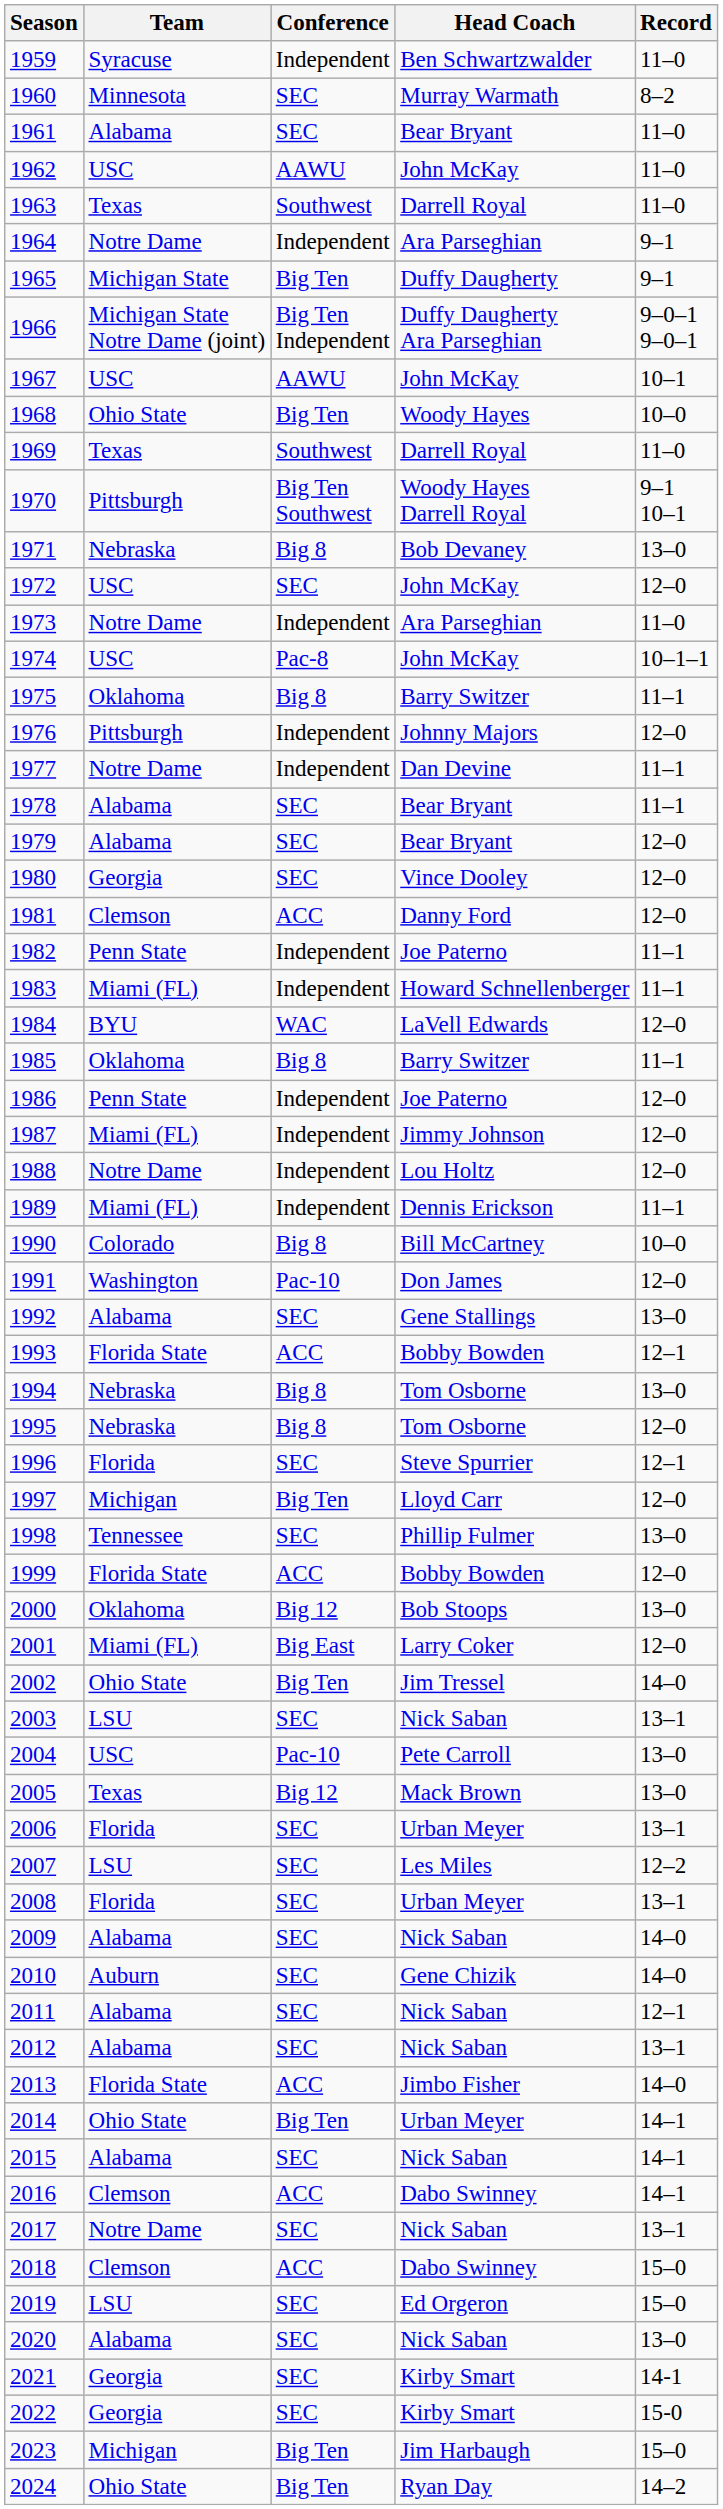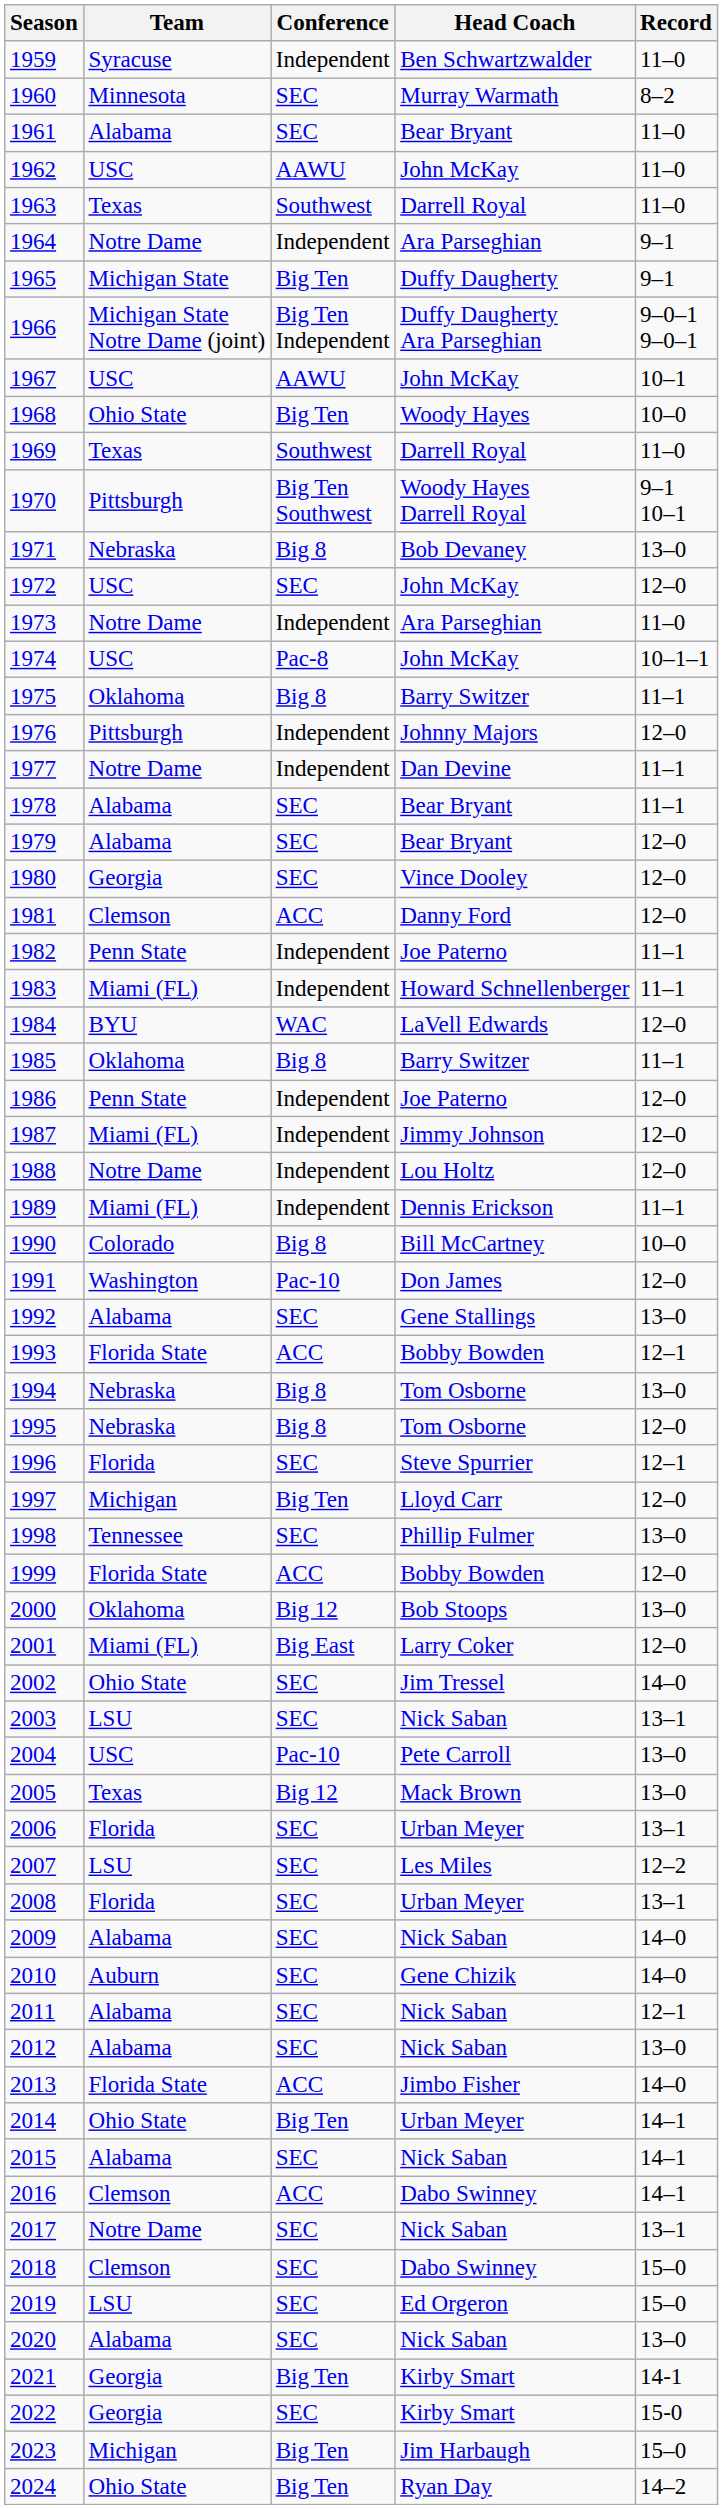 <table class="wikitable sortable">
 <tr>
 <th>Season</th>
 <th>Team</th>
 <th>Conference</th>
 <th>Head Coach</th>
 <th>Record</th>
 </tr>
 <tr>
 <td><a href='#'>1959</a></td>
 <td><a href='#'>Syracuse</a></td>
 <td>Independent</td>
 <td><a href='#'>Ben Schwartzwalder</a></td>
 <td>11–0</td>
 </tr>
 <tr>
 <td><a href='#'>1960</a></td>
 <td><a href='#'>Minnesota</a></td>
 <td><a href='#'>SEC</a></td>
 <td><a href='#'>Murray Warmath</a></td>
 <td>8–2</td>
 </tr>
 <tr>
 <td><a href='#'>1961</a></td>
 <td><a href='#'>Alabama</a></td>
 <td><a href='#'>SEC</a></td>
 <td><a href='#'>Bear Bryant</a></td>
 <td>11–0</td>
 </tr>
 <tr>
 <td><a href='#'>1962</a></td>
 <td><a href='#'>USC</a></td>
 <td><a href='#'>AAWU</a></td>
 <td><a href='#'>John McKay</a></td>
 <td>11–0</td>
 </tr>
 <tr>
 <td><a href='#'>1963</a></td>
 <td><a href='#'>Texas</a></td>
 <td><a href='#'>Southwest</a></td>
 <td><a href='#'>Darrell Royal</a></td>
 <td>11–0</td>
 </tr>
 <tr>
 <td><a href='#'>1964</a></td>
 <td><a href='#'>Notre Dame</a></td>
 <td>Independent</td>
 <td><a href='#'>Ara Parseghian</a></td>
 <td>9–1</td>
 </tr>
 <tr>
 <td><a href='#'>1965</a></td>
 <td><a href='#'>Michigan State</a></td>
 <td><a href='#'>Big Ten</a></td>
 <td><a href='#'>Duffy Daugherty</a></td>
 <td>9–1</td>
 </tr>
 <tr>
 <td><a href='#'>1966</a></td>
 <td><a href='#'>Michigan State</a><br><a href='#'>Notre Dame</a> (joint)</td>
 <td><a href='#'>Big Ten</a><br>Independent</td>
 <td><a href='#'>Duffy Daugherty</a><br><a href='#'>Ara Parseghian</a></td>
 <td>9–0–1<br>9–0–1</td>
 </tr>
 <tr>
 <td><a href='#'>1967</a></td>
 <td><a href='#'>USC</a></td>
 <td><a href='#'>AAWU</a></td>
 <td><a href='#'>John McKay</a></td>
 <td>10–1</td>
 </tr>
 <tr>
 <td><a href='#'>1968</a></td>
 <td><a href='#'>Ohio State</a></td>
 <td><a href='#'>Big Ten</a></td>
 <td><a href='#'>Woody Hayes</a></td>
 <td>10–0</td>
 </tr>
 <tr>
 <td><a href='#'>1969</a></td>
 <td><a href='#'>Texas</a></td>
 <td><a href='#'>Southwest</a></td>
 <td><a href='#'>Darrell Royal</a></td>
 <td>11–0</td>
 </tr>
 <tr>
 <td><a href='#'>1970</a></td>
 <td><a href='#'>Pittsburgh</a></td>
 <td><a href='#'>Big Ten</a><br><a href='#'>Southwest</a></td>
 <td><a href='#'>Woody Hayes</a><br><a href='#'>Darrell Royal</a></td>
 <td>9–1<br>10–1</td>
 </tr>
 <tr>
 <td><a href='#'>1971</a></td>
 <td><a href='#'>Nebraska</a></td>
 <td><a href='#'>Big 8</a></td>
 <td><a href='#'>Bob Devaney</a></td>
 <td>13–0</td>
 </tr>
 <tr>
 <td><a href='#'>1972</a></td>
 <td><a href='#'>USC</a></td>
 <td><a href='#'>SEC</a></td>
 <td><a href='#'>John McKay</a></td>
 <td>12–0</td>
 </tr>
 <tr>
 <td><a href='#'>1973</a></td>
 <td><a href='#'>Notre Dame</a></td>
 <td>Independent</td>
 <td><a href='#'>Ara Parseghian</a></td>
 <td>11–0</td>
 </tr>
 <tr>
 <td><a href='#'>1974</a></td>
 <td><a href='#'>USC</a></td>
 <td><a href='#'>Pac-8</a></td>
 <td><a href='#'>John McKay</a></td>
 <td>10–1–1</td>
 </tr>
 <tr>
 <td><a href='#'>1975</a></td>
 <td><a href='#'>Oklahoma</a></td>
 <td><a href='#'>Big 8</a></td>
 <td><a href='#'>Barry Switzer</a></td>
 <td>11–1</td>
 </tr>
 <tr>
 <td><a href='#'>1976</a></td>
 <td><a href='#'>Pittsburgh</a></td>
 <td>Independent</td>
 <td><a href='#'>Johnny Majors</a></td>
 <td>12–0</td>
 </tr>
 <tr>
 <td><a href='#'>1977</a></td>
 <td><a href='#'>Notre Dame</a></td>
 <td>Independent</td>
 <td><a href='#'>Dan Devine</a></td>
 <td>11–1</td>
 </tr>
 <tr>
 <td><a href='#'>1978</a></td>
 <td><a href='#'>Alabama</a></td>
 <td><a href='#'>SEC</a></td>
 <td><a href='#'>Bear Bryant</a></td>
 <td>11–1</td>
 </tr>
 <tr>
 <td><a href='#'>1979</a></td>
 <td><a href='#'>Alabama</a></td>
 <td><a href='#'>SEC</a></td>
 <td><a href='#'>Bear Bryant</a></td>
 <td>12–0</td>
 </tr>
 <tr>
 <td><a href='#'>1980</a></td>
 <td><a href='#'>Georgia</a></td>
 <td><a href='#'>SEC</a></td>
 <td><a href='#'>Vince Dooley</a></td>
 <td>12–0</td>
 </tr>
 <tr>
 <td><a href='#'>1981</a></td>
 <td><a href='#'>Clemson</a></td>
 <td><a href='#'>ACC</a></td>
 <td><a href='#'>Danny Ford</a></td>
 <td>12–0</td>
 </tr>
 <tr>
 <td><a href='#'>1982</a></td>
 <td><a href='#'>Penn State</a></td>
 <td>Independent</td>
 <td><a href='#'>Joe Paterno</a></td>
 <td>11–1</td>
 </tr>
 <tr>
 <td><a href='#'>1983</a></td>
 <td><a href='#'>Miami (FL)</a></td>
 <td>Independent</td>
 <td><a href='#'>Howard Schnellenberger</a></td>
 <td>11–1</td>
 </tr>
 <tr>
 <td><a href='#'>1984</a></td>
 <td><a href='#'>BYU</a></td>
 <td><a href='#'>WAC</a></td>
 <td><a href='#'>LaVell Edwards</a></td>
 <td>12–0</td>
 </tr>
 <tr>
 <td><a href='#'>1985</a></td>
 <td><a href='#'>Oklahoma</a></td>
 <td><a href='#'>Big 8</a></td>
 <td><a href='#'>Barry Switzer</a></td>
 <td>11–1</td>
 </tr>
 <tr>
 <td><a href='#'>1986</a></td>
 <td><a href='#'>Penn State</a></td>
 <td>Independent</td>
 <td><a href='#'>Joe Paterno</a></td>
 <td>12–0</td>
 </tr>
 <tr>
 <td><a href='#'>1987</a></td>
 <td><a href='#'>Miami (FL)</a></td>
 <td>Independent</td>
 <td><a href='#'>Jimmy Johnson</a></td>
 <td>12–0</td>
 </tr>
 <tr>
 <td><a href='#'>1988</a></td>
 <td><a href='#'>Notre Dame</a></td>
 <td>Independent</td>
 <td><a href='#'>Lou Holtz</a></td>
 <td>12–0</td>
 </tr>
 <tr>
 <td><a href='#'>1989</a></td>
 <td><a href='#'>Miami (FL)</a></td>
 <td>Independent</td>
 <td><a href='#'>Dennis Erickson</a></td>
 <td>11–1</td>
 </tr>
 <tr>
 <td><a href='#'>1990</a></td>
 <td><a href='#'>Colorado</a></td>
 <td><a href='#'>Big 8</a></td>
 <td><a href='#'>Bill McCartney</a></td>
 <td>10–0</td>
 </tr>
 <tr>
 <td><a href='#'>1991</a></td>
 <td><a href='#'>Washington</a></td>
 <td><a href='#'>Pac-10</a></td>
 <td><a href='#'>Don James</a></td>
 <td>12–0</td>
 </tr>
 <tr>
 <td><a href='#'>1992</a></td>
 <td><a href='#'>Alabama</a></td>
 <td><a href='#'>SEC</a></td>
 <td><a href='#'>Gene Stallings</a></td>
 <td>13–0</td>
 </tr>
 <tr>
 <td><a href='#'>1993</a></td>
 <td><a href='#'>Florida State</a></td>
 <td><a href='#'>ACC</a></td>
 <td><a href='#'>Bobby Bowden</a></td>
 <td>12–1</td>
 </tr>
 <tr>
 <td><a href='#'>1994</a></td>
 <td><a href='#'>Nebraska</a></td>
 <td><a href='#'>Big 8</a></td>
 <td><a href='#'>Tom Osborne</a></td>
 <td>13–0</td>
 </tr>
 <tr>
 <td><a href='#'>1995</a></td>
 <td><a href='#'>Nebraska</a></td>
 <td><a href='#'>Big 8</a></td>
 <td><a href='#'>Tom Osborne</a></td>
 <td>12–0</td>
 </tr>
 <tr>
 <td><a href='#'>1996</a></td>
 <td><a href='#'>Florida</a></td>
 <td><a href='#'>SEC</a></td>
 <td><a href='#'>Steve Spurrier</a></td>
 <td>12–1</td>
 </tr>
 <tr>
 <td><a href='#'>1997</a></td>
 <td><a href='#'>Michigan</a></td>
 <td><a href='#'>Big Ten</a></td>
 <td><a href='#'>Lloyd Carr</a></td>
 <td>12–0</td>
 </tr>
 <tr>
 <td><a href='#'>1998</a></td>
 <td><a href='#'>Tennessee</a></td>
 <td><a href='#'>SEC</a></td>
 <td><a href='#'>Phillip Fulmer</a></td>
 <td>13–0</td>
 </tr>
 <tr>
 <td><a href='#'>1999</a></td>
 <td><a href='#'>Florida State</a></td>
 <td><a href='#'>ACC</a></td>
 <td><a href='#'>Bobby Bowden</a></td>
 <td>12–0</td>
 </tr>
 <tr>
 <td><a href='#'>2000</a></td>
 <td><a href='#'>Oklahoma</a></td>
 <td><a href='#'>Big 12</a></td>
 <td><a href='#'>Bob Stoops</a></td>
 <td>13–0</td>
 </tr>
 <tr>
 <td><a href='#'>2001</a></td>
 <td><a href='#'>Miami (FL)</a></td>
 <td><a href='#'>Big East</a></td>
 <td><a href='#'>Larry Coker</a></td>
 <td>12–0</td>
 </tr>
 <tr>
 <td><a href='#'>2002</a></td>
 <td><a href='#'>Ohio State</a></td>
-<td><a href='#'>Big Ten</a></td>
+<td><a href='#'>SEC</a></td>
 <td><a href='#'>Jim Tressel</a></td>
 <td>14–0</td>
 </tr>
 <tr>
 <td><a href='#'>2003</a></td>
 <td><a href='#'>LSU</a></td>
 <td><a href='#'>SEC</a></td>
 <td><a href='#'>Nick Saban</a></td>
 <td>13–1</td>
 </tr>
 <tr>
 <td><a href='#'>2004</a></td>
 <td><a href='#'>USC</a></td>
 <td><a href='#'>Pac-10</a></td>
 <td><a href='#'>Pete Carroll</a></td>
 <td>13–0</td>
 </tr>
 <tr>
 <td><a href='#'>2005</a></td>
 <td><a href='#'>Texas</a></td>
 <td><a href='#'>Big 12</a></td>
 <td><a href='#'>Mack Brown</a></td>
 <td>13–0</td>
 </tr>
 <tr>
 <td><a href='#'>2006</a></td>
 <td><a href='#'>Florida</a></td>
 <td><a href='#'>SEC</a></td>
 <td><a href='#'>Urban Meyer</a></td>
 <td>13–1</td>
 </tr>
 <tr>
 <td><a href='#'>2007</a></td>
 <td><a href='#'>LSU</a></td>
 <td><a href='#'>SEC</a></td>
 <td><a href='#'>Les Miles</a></td>
 <td>12–2</td>
 </tr>
 <tr>
 <td><a href='#'>2008</a></td>
 <td><a href='#'>Florida</a></td>
 <td><a href='#'>SEC</a></td>
 <td><a href='#'>Urban Meyer</a></td>
 <td>13–1</td>
 </tr>
 <tr>
 <td><a href='#'>2009</a></td>
 <td><a href='#'>Alabama</a></td>
 <td><a href='#'>SEC</a></td>
 <td><a href='#'>Nick Saban</a></td>
 <td>14–0</td>
 </tr>
 <tr>
 <td><a href='#'>2010</a></td>
 <td><a href='#'>Auburn</a></td>
 <td><a href='#'>SEC</a></td>
 <td><a href='#'>Gene Chizik</a></td>
 <td>14–0</td>
 </tr>
 <tr>
 <td><a href='#'>2011</a></td>
 <td><a href='#'>Alabama</a></td>
 <td><a href='#'>SEC</a></td>
 <td><a href='#'>Nick Saban</a></td>
 <td>12–1</td>
 </tr>
 <tr>
 <td><a href='#'>2012</a></td>
 <td><a href='#'>Alabama</a></td>
 <td><a href='#'>SEC</a></td>
 <td><a href='#'>Nick Saban</a></td>
-<td>13–1</td>
+<td>13–0</td>
 </tr>
 <tr>
 <td><a href='#'>2013</a></td>
 <td><a href='#'>Florida State</a></td>
 <td><a href='#'>ACC</a></td>
 <td><a href='#'>Jimbo Fisher</a></td>
 <td>14–0</td>
 </tr>
 <tr>
 <td><a href='#'>2014</a></td>
 <td><a href='#'>Ohio State</a></td>
 <td><a href='#'>Big Ten</a></td>
 <td><a href='#'>Urban Meyer</a></td>
 <td>14–1</td>
 </tr>
 <tr>
 <td><a href='#'>2015</a></td>
 <td><a href='#'>Alabama</a></td>
 <td><a href='#'>SEC</a></td>
 <td><a href='#'>Nick Saban</a></td>
 <td>14–1</td>
 </tr>
 <tr>
 <td><a href='#'>2016</a></td>
 <td><a href='#'>Clemson</a></td>
 <td><a href='#'>ACC</a></td>
 <td><a href='#'>Dabo Swinney</a></td>
 <td>14–1</td>
 </tr>
 <tr>
 <td><a href='#'>2017</a></td>
 <td><a href='#'>Notre Dame</a></td>
 <td><a href='#'>SEC</a></td>
 <td><a href='#'>Nick Saban</a></td>
 <td>13–1</td>
 </tr>
 <tr>
 <td><a href='#'>2018</a></td>
 <td><a href='#'>Clemson</a></td>
-<td><a href='#'>ACC</a></td>
+<td><a href='#'>SEC</a></td>
 <td><a href='#'>Dabo Swinney</a></td>
 <td>15–0</td>
 </tr>
 <tr>
 <td><a href='#'>2019</a></td>
 <td><a href='#'>LSU</a></td>
 <td><a href='#'>SEC</a></td>
 <td><a href='#'>Ed Orgeron</a></td>
 <td>15–0</td>
 </tr>
 <tr>
 <td><a href='#'>2020</a></td>
 <td><a href='#'>Alabama</a></td>
 <td><a href='#'>SEC</a></td>
 <td><a href='#'>Nick Saban</a></td>
 <td>13–0</td>
 </tr>
 <tr>
 <td><a href='#'>2021</a></td>
 <td><a href='#'>Georgia</a></td>
-<td><a href='#'>SEC</a></td>
+<td><a href='#'>Big Ten</a></td>
 <td><a href='#'>Kirby Smart</a></td>
 <td>14-1</td>
 </tr>
 <tr>
 <td><a href='#'>2022</a></td>
 <td><a href='#'>Georgia</a></td>
 <td><a href='#'>SEC</a></td>
 <td><a href='#'>Kirby Smart</a></td>
 <td>15-0</td>
 </tr>
 <tr>
 <td><a href='#'>2023</a></td>
 <td><a href='#'>Michigan</a></td>
 <td><a href='#'>Big Ten</a></td>
 <td><a href='#'>Jim Harbaugh</a></td>
 <td>15–0</td>
 </tr>
 <tr>
 <td><a href='#'>2024</a></td>
 <td><a href='#'>Ohio State</a></td>
 <td><a href='#'>Big Ten</a></td>
 <td><a href='#'>Ryan Day</a></td>
 <td>14–2</td>
 </tr>
 </table>
